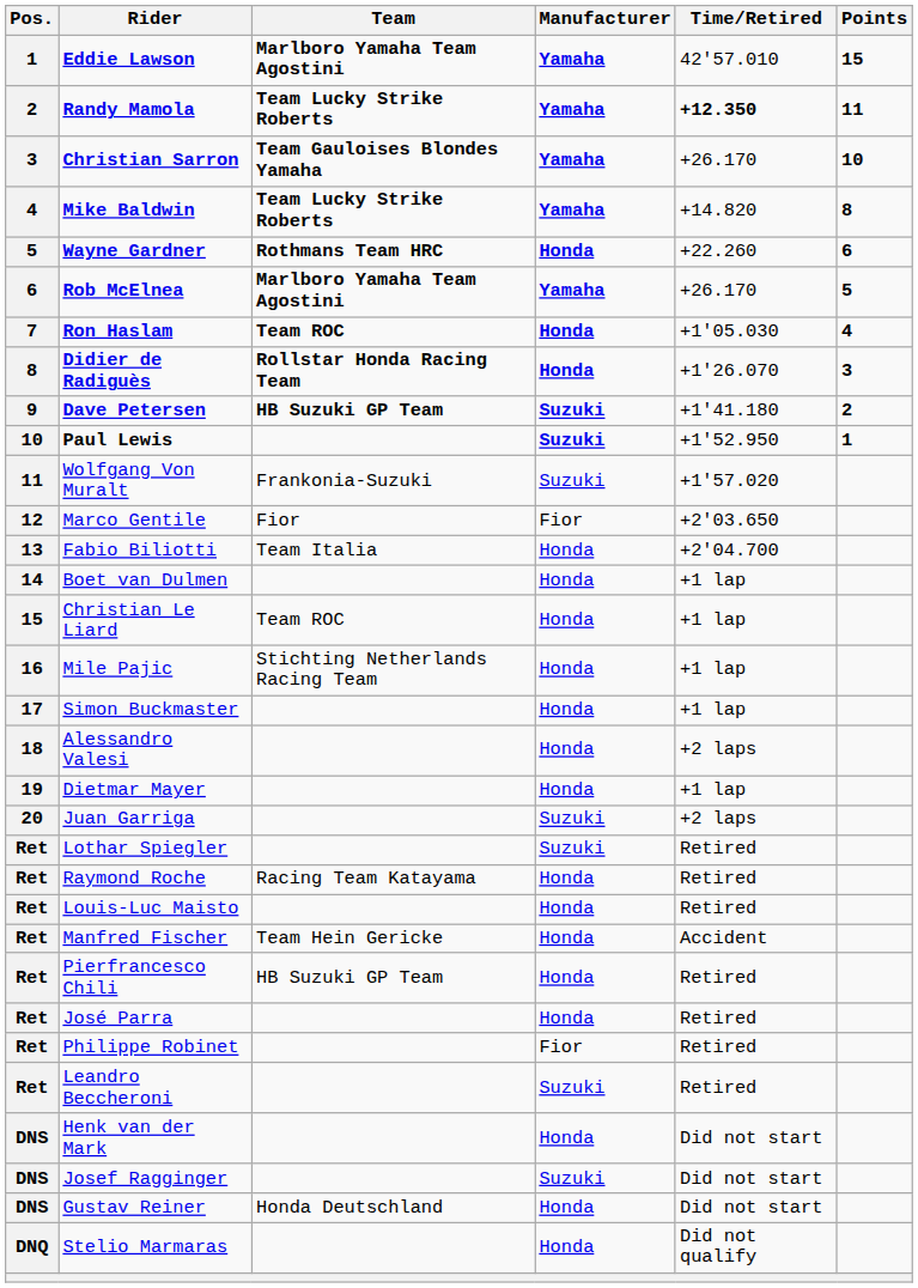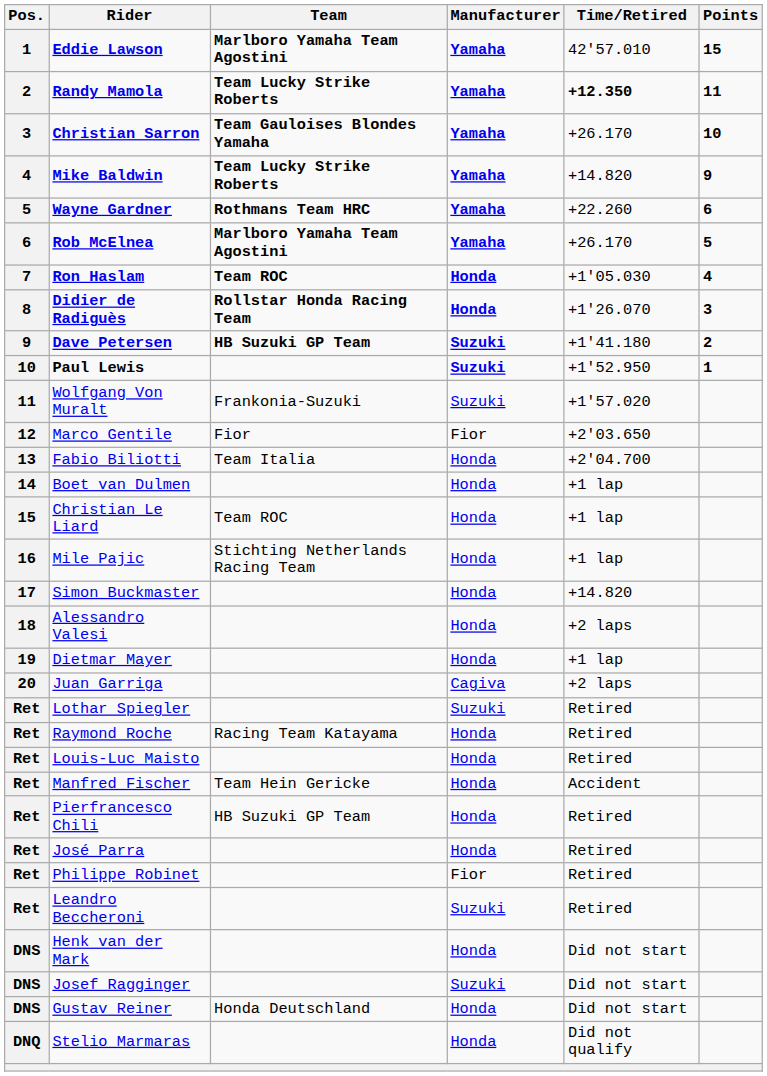 <table class="wikitable" style="font-size: 95%;">
 <tr>
 <th>Pos.</th>
 <th>Rider</th>
 <th>Team</th>
 <th>Manufacturer</th>
 <th>Time/Retired</th>
 <th>Points</th>
 </tr>
 <tr>
 <th>1</th>
 <td> <strong><a href='#'>Eddie Lawson</a></strong></td>
 <td><strong>Marlboro Yamaha Team Agostini</strong></td>
 <td><strong><a href='#'>Yamaha</a></strong></td>
 <td>42'57.010</td>
 <td><strong>15</strong></td>
 </tr>
 <tr>
 <th>2</th>
 <td> <strong><a href='#'>Randy Mamola</a></strong></td>
 <td><strong>Team Lucky Strike Roberts</strong></td>
 <td><strong><a href='#'>Yamaha</a></strong></td>
 <td><strong>+12.350</strong></td>
 <td><strong>11</strong></td>
 </tr>
 <tr>
 <th>3</th>
 <td> <strong><a href='#'>Christian Sarron</a></strong></td>
 <td><strong>Team Gauloises Blondes Yamaha</strong></td>
 <td><strong><a href='#'>Yamaha</a></strong></td>
 <td>+26.170</td>
 <td><strong>10</strong></td>
 </tr>
 <tr>
 <th>4</th>
 <td> <strong><a href='#'>Mike Baldwin</a></strong></td>
 <td><strong>Team Lucky Strike Roberts</strong></td>
 <td><strong><a href='#'>Yamaha</a></strong></td>
 <td>+14.820</td>
-<td><strong>8</strong></td>
+<td><strong>9</strong></td>
 </tr>
 <tr>
 <th>5</th>
 <td> <strong><a href='#'>Wayne Gardner</a></strong></td>
 <td><strong>Rothmans Team HRC</strong></td>
-<td><strong><a href='#'>Honda</a></strong></td>
+<td><strong><a href='#'>Yamaha</a></strong></td>
 <td>+22.260</td>
 <td><strong>6</strong></td>
 </tr>
 <tr>
 <th>6</th>
 <td> <strong><a href='#'>Rob McElnea</a></strong></td>
 <td><strong>Marlboro Yamaha Team Agostini</strong></td>
 <td><strong><a href='#'>Yamaha</a></strong></td>
 <td>+26.170</td>
 <td><strong>5</strong></td>
 </tr>
 <tr>
 <th>7</th>
 <td> <strong><a href='#'>Ron Haslam</a></strong></td>
 <td><strong>Team ROC</strong></td>
 <td><strong><a href='#'>Honda</a></strong></td>
 <td>+1'05.030</td>
 <td><strong>4</strong></td>
 </tr>
 <tr>
 <th>8</th>
 <td> <strong><a href='#'>Didier de Radiguès</a></strong></td>
 <td><strong>Rollstar Honda Racing Team</strong></td>
 <td><strong><a href='#'>Honda</a></strong></td>
 <td>+1'26.070</td>
 <td><strong>3</strong></td>
 </tr>
 <tr>
 <th>9</th>
 <td> <strong><a href='#'>Dave Petersen</a></strong></td>
 <td><strong>HB Suzuki GP Team</strong></td>
 <td><strong><a href='#'>Suzuki</a></strong></td>
 <td>+1'41.180</td>
 <td><strong>2</strong></td>
 </tr>
 <tr>
 <th>10</th>
 <td> <strong>Paul Lewis</strong></td>
 <td></td>
 <td><strong><a href='#'>Suzuki</a></strong></td>
 <td>+1'52.950</td>
 <td><strong>1</strong></td>
 </tr>
 <tr>
 <th>11</th>
 <td> <a href='#'>Wolfgang Von Muralt</a></td>
 <td>Frankonia-Suzuki</td>
 <td><a href='#'>Suzuki</a></td>
 <td>+1'57.020</td>
 <td></td>
 </tr>
 <tr>
 <th>12</th>
 <td> <a href='#'>Marco Gentile</a></td>
 <td>Fior</td>
 <td>Fior</td>
 <td>+2'03.650</td>
 <td></td>
 </tr>
 <tr>
 <th>13</th>
 <td> <a href='#'>Fabio Biliotti</a></td>
 <td>Team Italia</td>
 <td><a href='#'>Honda</a></td>
 <td>+2'04.700</td>
 <td></td>
 </tr>
 <tr>
 <th>14</th>
 <td> <a href='#'>Boet van Dulmen</a></td>
 <td></td>
 <td><a href='#'>Honda</a></td>
 <td>+1 lap</td>
 <td></td>
 </tr>
 <tr>
 <th>15</th>
 <td> <a href='#'>Christian Le Liard</a></td>
 <td>Team ROC</td>
 <td><a href='#'>Honda</a></td>
 <td>+1 lap</td>
 <td></td>
 </tr>
 <tr>
 <th>16</th>
 <td> <a href='#'>Mile Pajic</a></td>
 <td>Stichting Netherlands Racing Team</td>
 <td><a href='#'>Honda</a></td>
 <td>+1 lap</td>
 <td></td>
 </tr>
 <tr>
 <th>17</th>
 <td> <a href='#'>Simon Buckmaster</a></td>
 <td></td>
 <td><a href='#'>Honda</a></td>
-<td>+1 lap</td>
+<td>+14.820</td>
 <td></td>
 </tr>
 <tr>
 <th>18</th>
 <td> <a href='#'>Alessandro Valesi</a></td>
 <td></td>
 <td><a href='#'>Honda</a></td>
 <td>+2 laps</td>
 <td></td>
 </tr>
 <tr>
 <th>19</th>
 <td> <a href='#'>Dietmar Mayer</a></td>
 <td></td>
 <td><a href='#'>Honda</a></td>
 <td>+1 lap</td>
 <td></td>
 </tr>
 <tr>
 <th>20</th>
 <td> <a href='#'>Juan Garriga</a></td>
 <td></td>
-<td><a href='#'>Suzuki</a></td>
+<td><a href='#'>Cagiva</a></td>
 <td>+2 laps</td>
 <td></td>
 </tr>
 <tr>
 <th>Ret</th>
 <td> <a href='#'>Lothar Spiegler</a></td>
 <td></td>
 <td><a href='#'>Suzuki</a></td>
 <td>Retired</td>
 <td></td>
 </tr>
 <tr>
 <th>Ret</th>
 <td> <a href='#'>Raymond Roche</a></td>
 <td>Racing Team Katayama</td>
 <td><a href='#'>Honda</a></td>
 <td>Retired</td>
 <td></td>
 </tr>
 <tr>
 <th>Ret</th>
 <td> <a href='#'>Louis-Luc Maisto</a></td>
 <td></td>
 <td><a href='#'>Honda</a></td>
 <td>Retired</td>
 <td></td>
 </tr>
 <tr>
 <th>Ret</th>
 <td> <a href='#'>Manfred Fischer</a></td>
 <td>Team Hein Gericke</td>
 <td><a href='#'>Honda</a></td>
 <td>Accident</td>
 <td></td>
 </tr>
 <tr>
 <th>Ret</th>
 <td> <a href='#'>Pierfrancesco Chili</a></td>
 <td>HB Suzuki GP Team</td>
 <td><a href='#'>Honda</a></td>
 <td>Retired</td>
 <td></td>
 </tr>
 <tr>
 <th>Ret</th>
 <td> <a href='#'>José Parra</a></td>
 <td></td>
 <td><a href='#'>Honda</a></td>
 <td>Retired</td>
 <td></td>
 </tr>
 <tr>
 <th>Ret</th>
 <td> <a href='#'>Philippe Robinet</a></td>
 <td></td>
 <td>Fior</td>
 <td>Retired</td>
 <td></td>
 </tr>
 <tr>
 <th>Ret</th>
 <td> <a href='#'>Leandro Beccheroni</a></td>
 <td></td>
 <td><a href='#'>Suzuki</a></td>
 <td>Retired</td>
 <td></td>
 </tr>
 <tr>
 <th>DNS</th>
 <td> <a href='#'>Henk van der Mark</a></td>
 <td></td>
 <td><a href='#'>Honda</a></td>
 <td>Did not start</td>
 <td></td>
 </tr>
 <tr>
 <th>DNS</th>
 <td> <a href='#'>Josef Ragginger</a></td>
 <td></td>
 <td><a href='#'>Suzuki</a></td>
 <td>Did not start</td>
 <td></td>
 </tr>
 <tr>
 <th>DNS</th>
 <td> <a href='#'>Gustav Reiner</a></td>
 <td>Honda Deutschland</td>
 <td><a href='#'>Honda</a></td>
 <td>Did not start</td>
 <td></td>
 </tr>
 <tr>
 <th>DNQ</th>
 <td> <a href='#'>Stelio Marmaras</a></td>
 <td></td>
 <td><a href='#'>Honda</a></td>
 <td>Did not qualify</td>
 <td></td>
 </tr>
 <tr>
 <th colspan=8></th>
 </tr>
 </table>
